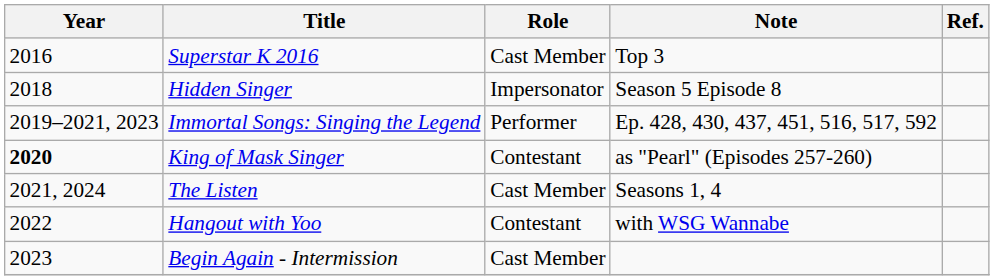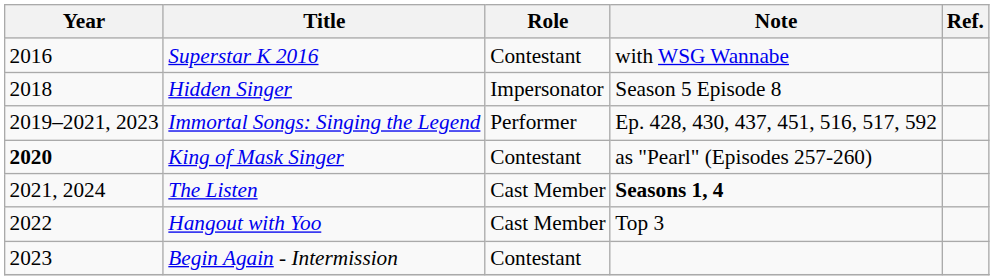 <table class="wikitable plainrowheaders">
 <tr>
 <th>Year</th>
 <th>Title</th>
 <th>Role</th>
 <th>Note</th>
 <th>Ref.</th>
 </tr>
 <tr>
 <td>2016</td>
 <td><em><a href='#'>Superstar K 2016</a></em></td>
-<td>Cast Member</td>
-<td>Top 3</td>
+<td>Contestant</td>
+<td>with <a href='#'>WSG Wannabe</a></td>
 <td></td>
 </tr>
 <tr>
 <td>2018</td>
 <td><em><a href='#'>Hidden Singer</a></em></td>
 <td>Impersonator</td>
 <td>Season 5 Episode 8</td>
 <td></td>
 </tr>
 <tr>
 <td>2019–2021, 2023</td>
 <td><em><a href='#'>Immortal Songs: Singing the Legend</a></em></td>
 <td>Performer</td>
 <td>Ep. 428, 430, 437, 451, 516, 517, 592</td>
 <td></td>
 </tr>
 <tr>
 <td><strong>2020</strong></td>
 <td><em><a href='#'>King of Mask Singer</a></em></td>
 <td>Contestant</td>
 <td>as "Pearl" (Episodes 257-260)</td>
 <td></td>
 </tr>
 <tr>
 <td>2021, 2024</td>
 <td><em><a href='#'>The Listen</a></em></td>
 <td>Cast Member</td>
-<td>Seasons 1, 4</td>
+<td><strong>Seasons 1, 4</strong></td>
 <td></td>
 </tr>
 <tr>
 <td>2022</td>
 <td><em><a href='#'>Hangout with Yoo</a></em></td>
-<td>Contestant</td>
-<td>with <a href='#'>WSG Wannabe</a></td>
+<td>Cast Member</td>
+<td>Top 3</td>
 <td></td>
 </tr>
 <tr>
 <td>2023</td>
 <td><em><a href='#'>Begin Again</a> - Intermission</em></td>
-<td>Cast Member</td>
+<td>Contestant</td>
 <td></td>
 <td></td>
 </tr>
 <tr>
 </tr>
 </table>
